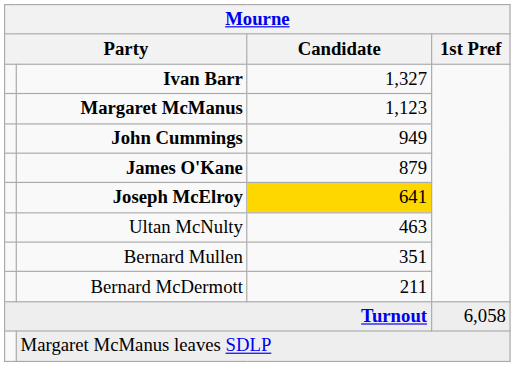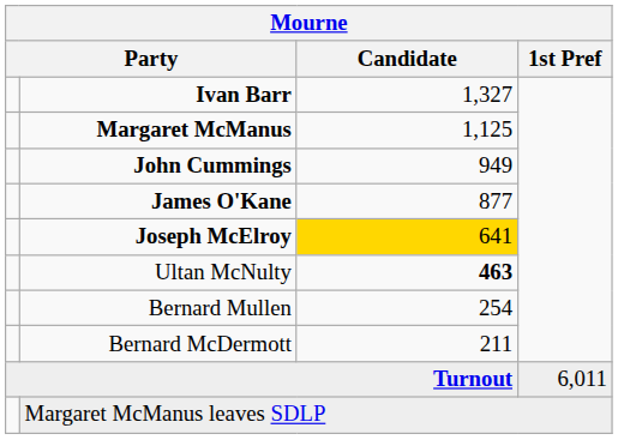 <table class="wikitable">
 <tr>
 <th colspan="4" align="center"><a href='#'>Mourne</a></th>
 </tr>
 <tr>
 <th colspan="2" align="center" width=200>Party</th>
 <th width=150>Candidate</th>
 <th width=60>1st Pref</th>
 </tr>
 <tr>
 <td></td>
 <td align="right"><strong>Ivan Barr</strong></td>
 <td align="right">1,327</td>
 </tr>
 <tr>
 <td></td>
 <td align="right"><strong>Margaret McManus</strong></td>
-<td align="right">1,123</td>
+<td align="right">1,125</td>
 </tr>
 <tr>
 <td></td>
 <td align="right"><strong>John Cummings</strong></td>
 <td align="right">949</td>
 </tr>
 <tr>
 <td></td>
 <td align="right"><strong>James O'Kane</strong></td>
-<td align="right">879</td>
+<td align="right">877</td>
 </tr>
 <tr>
 <td></td>
 <td align="right"><strong>Joseph McElroy</strong></td>
 <td align="right" style="background: gold;">641</td>
 </tr>
 <tr>
 <td></td>
 <td align="right">Ultan McNulty</td>
-<td align="right">463</td>
+<td align="right"><strong>463</strong></td>
 </tr>
 <tr>
 <td></td>
 <td align="right">Bernard Mullen</td>
-<td align="right">351</td>
+<td align="right">254</td>
 </tr>
 <tr>
 <td></td>
 <td align="right">Bernard McDermott</td>
 <td align="right">211</td>
 </tr>
 <tr bgcolor="EEEEEE">
 <td colspan=3 align="right"><strong><a href='#'>Turnout</a></strong></td>
-<td align="right">6,058</td>
+<td align="right">6,011</td>
 </tr>
 <tr>
 <td bgcolor=></td>
 <td colspan=3 bgcolor="EEEEEE">Margaret McManus leaves <a href='#'>SDLP</a></td>
 </tr>
 </table>
